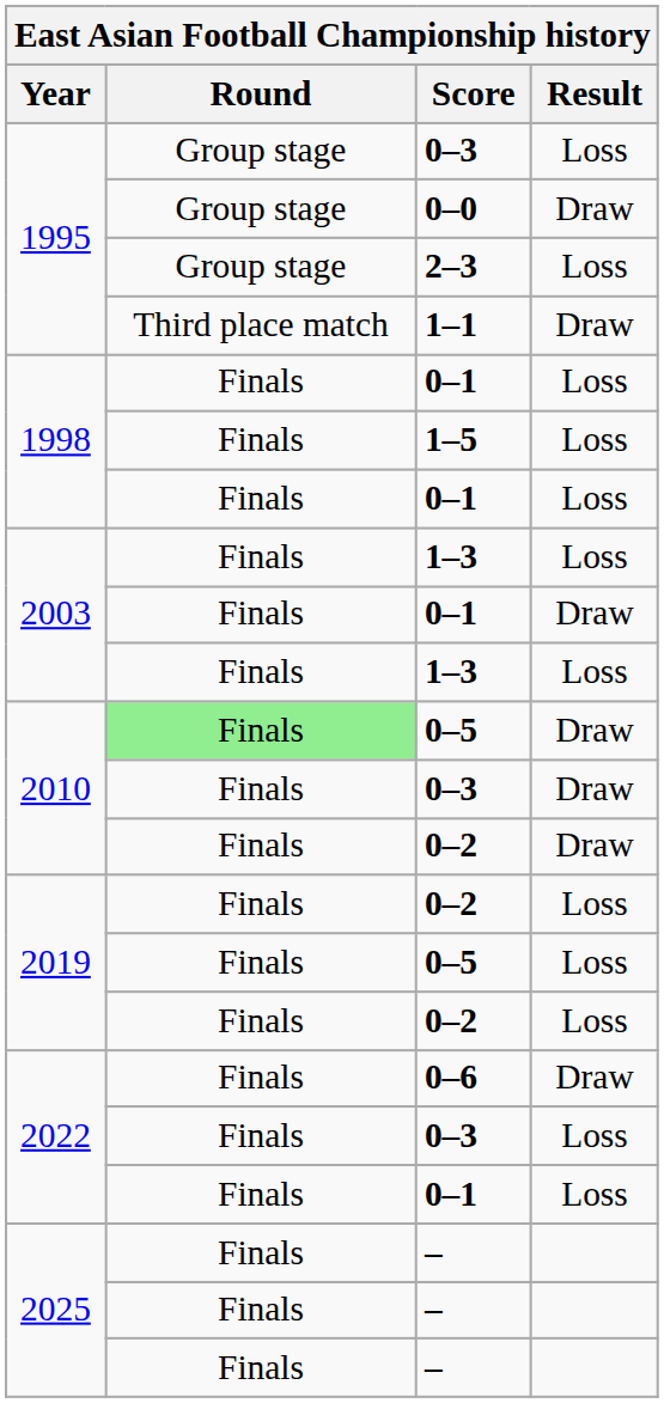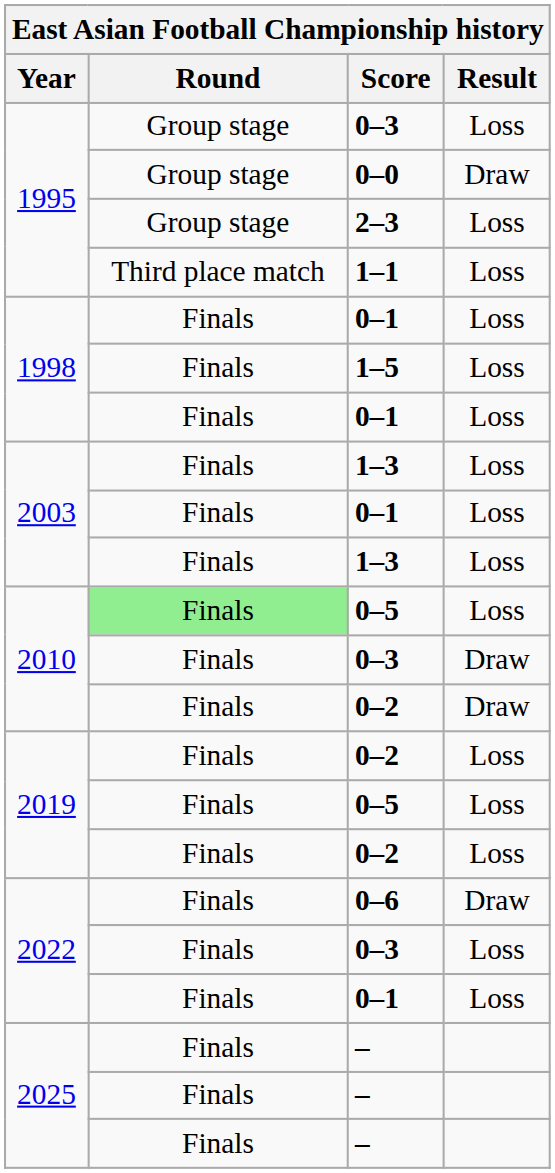 <table class="wikitable" style="text-align: center;font-size:90%;">
 <tr>
 <th colspan=4>East Asian Football Championship history</th>
 </tr>
 <tr>
 <th>Year</th>
 <th>Round</th>
 <th>Score</th>
 <th>Result</th>
 </tr>
 <tr>
 <td rowspan=4> <a href='#'>1995</a></td>
 <td>Group stage</td>
 <td align="left"> <strong>0–3</strong> </td>
 <td>Loss</td>
 </tr>
 <tr>
 <td>Group stage</td>
 <td align="left"> <strong>0–0</strong> </td>
 <td>Draw</td>
 </tr>
 <tr>
 <td>Group stage</td>
 <td align="left"> <strong>2–3</strong> </td>
 <td>Loss</td>
 </tr>
 <tr>
 <td>Third place match</td>
 <td align="left"> <strong>1–1</strong>  </td>
-<td>Draw</td>
+<td>Loss</td>
 </tr>
 <tr>
 <td rowspan=3> <a href='#'>1998</a></td>
 <td>Finals</td>
 <td align="left"> <strong>0–1</strong> </td>
 <td>Loss</td>
 </tr>
 <tr>
 <td>Finals</td>
 <td align="left"> <strong>1–5</strong> </td>
 <td>Loss</td>
 </tr>
 <tr>
 <td>Finals</td>
 <td align="left"> <strong>0–1</strong> </td>
 <td>Loss</td>
 </tr>
 <tr>
 <td rowspan=3> <a href='#'>2003</a></td>
 <td>Finals</td>
 <td align="left"> <strong>1–3</strong> </td>
 <td>Loss</td>
 </tr>
 <tr>
 <td>Finals</td>
 <td align="left"> <strong>0–1</strong> </td>
-<td>Draw</td>
+<td>Loss</td>
 </tr>
 <tr>
 <td>Finals</td>
 <td align="left"> <strong>1–3</strong> </td>
 <td>Loss</td>
 </tr>
 <tr>
 <td rowspan=3> <a href='#'>2010</a></td>
 <td style="background: lightgreen;">Finals</td>
 <td align="left"> <strong>0–5</strong> </td>
-<td>Draw</td>
+<td>Loss</td>
 </tr>
 <tr>
 <td>Finals</td>
 <td align="left"> <strong>0–3</strong> </td>
 <td>Draw</td>
 </tr>
 <tr>
 <td>Finals</td>
 <td align="left"> <strong>0–2</strong> </td>
 <td>Draw</td>
 </tr>
 <tr>
 <td rowspan=3> <a href='#'>2019</a></td>
 <td>Finals</td>
 <td align="left"> <strong>0–2</strong> </td>
 <td>Loss</td>
 </tr>
 <tr>
 <td>Finals</td>
 <td align="left"> <strong>0–5</strong> </td>
 <td>Loss</td>
 </tr>
 <tr>
 <td>Finals</td>
 <td align="left"> <strong>0–2</strong> </td>
 <td>Loss</td>
 </tr>
 <tr>
 <td rowspan=3> <a href='#'>2022</a></td>
 <td>Finals</td>
 <td align="left"> <strong>0–6</strong> </td>
 <td>Draw</td>
 </tr>
 <tr>
 <td>Finals</td>
 <td align="left"> <strong>0–3</strong> </td>
 <td>Loss</td>
 </tr>
 <tr>
 <td>Finals</td>
 <td align="left"> <strong>0–1</strong> </td>
 <td>Loss</td>
 </tr>
 <tr>
 <td rowspan=3> <a href='#'>2025</a></td>
 <td>Finals</td>
 <td align="left"> <strong>–</strong> </td>
 <td></td>
 </tr>
 <tr>
 <td>Finals</td>
 <td align="left"> <strong>–</strong> </td>
 <td></td>
 </tr>
 <tr>
 <td>Finals</td>
 <td align="left"> <strong>–</strong> </td>
 <td></td>
 </tr>
 </table>
